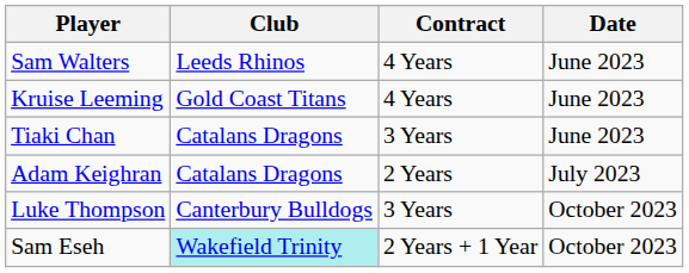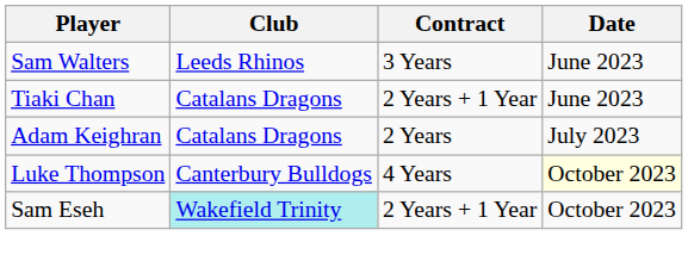 <table class="wikitable">
 <tr>
 <th>Player</th>
 <th>Club</th>
 <th>Contract</th>
 <th>Date</th>
 </tr>
 <tr>
 <td> <a href='#'>Sam Walters</a></td>
 <td> <a href='#'>Leeds Rhinos</a></td>
-<td>4 Years</td>
-<td>June 2023</td>
-</tr>
-<tr>
-<td> <a href='#'>Kruise Leeming</a></td>
-<td> <a href='#'>Gold Coast Titans</a></td>
-<td>4 Years</td>
+<td>3 Years</td>
 <td>June 2023</td>
 </tr>
 <tr>
 <td> <a href='#'>Tiaki Chan</a></td>
 <td> <a href='#'>Catalans Dragons</a></td>
-<td>3 Years</td>
+<td>2 Years + 1 Year</td>
 <td>June 2023</td>
 </tr>
 <tr>
 <td> <a href='#'>Adam Keighran</a></td>
 <td> <a href='#'>Catalans Dragons</a></td>
 <td>2 Years</td>
 <td>July 2023</td>
 </tr>
 <tr>
 <td> <a href='#'>Luke Thompson</a></td>
 <td> <a href='#'>Canterbury Bulldogs</a></td>
-<td>3 Years</td>
-<td>October 2023</td>
+<td>4 Years</td>
+<td style="background: lightyellow;">October 2023</td>
 </tr>
 <tr>
 <td> Sam Eseh</td>
 <td style="background: paleturquoise;"> <a href='#'>Wakefield Trinity</a></td>
 <td>2 Years + 1 Year</td>
 <td>October 2023</td>
 </tr>
 </table>
